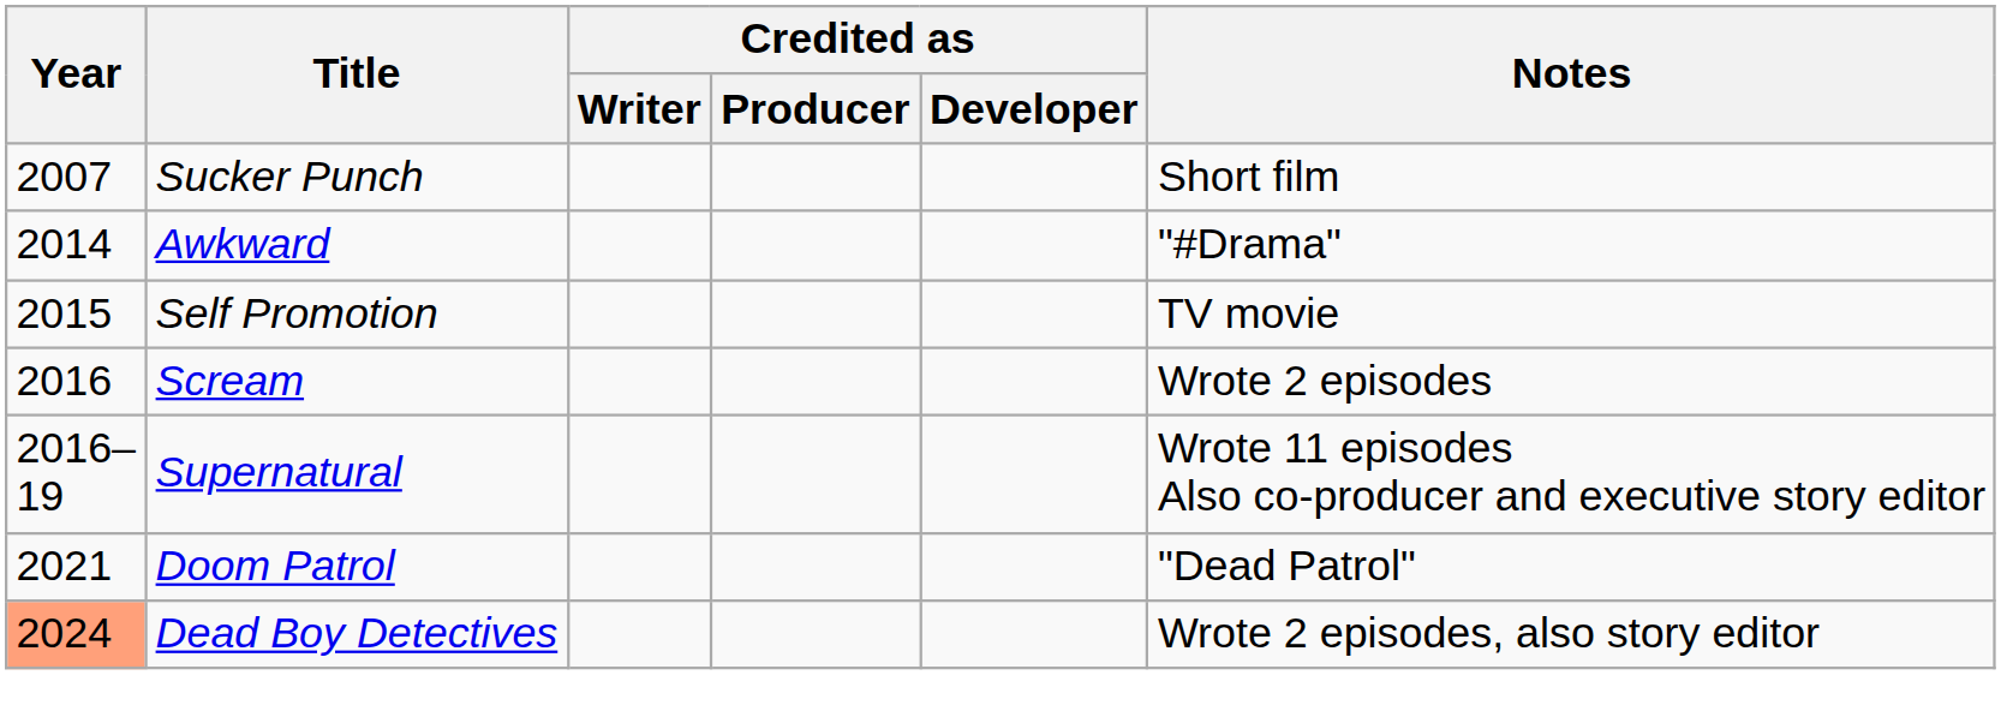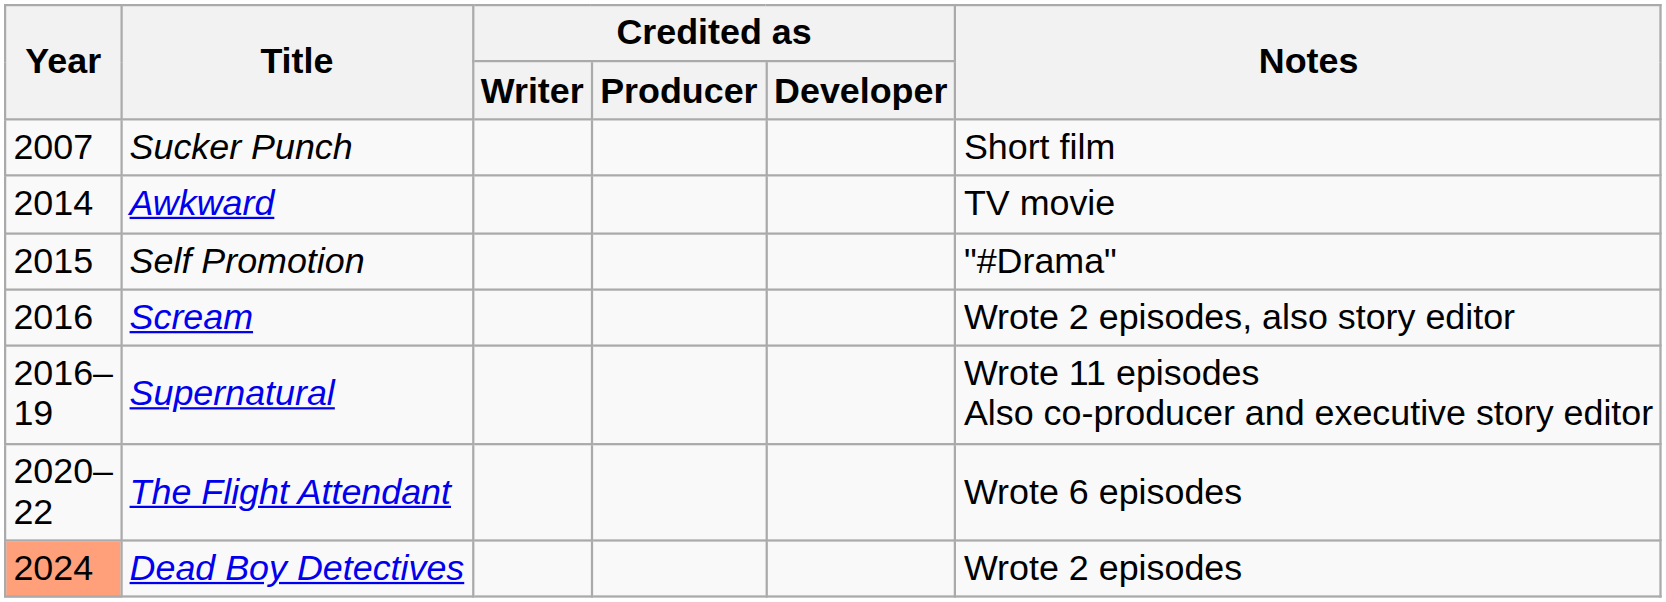 <table class="wikitable">
 <tr>
 <th rowspan="2" style="width:33px;">Year</th>
 <th rowspan="2">Title</th>
 <th colspan="3">Credited as</th>
 <th rowspan="2">Notes</th>
 </tr>
 <tr>
 <th>Writer</th>
 <th>Producer</th>
 <th>Developer</th>
 </tr>
 <tr>
 <td>2007</td>
 <td><em>Sucker Punch</em></td>
 <td></td>
 <td></td>
 <td></td>
 <td>Short film</td>
 </tr>
 <tr>
 <td>2014</td>
 <td><em><a href='#'>Awkward</a></em></td>
 <td></td>
 <td></td>
 <td></td>
-<td>"#Drama"</td>
+<td>TV movie</td>
 </tr>
 <tr>
 <td>2015</td>
 <td><em>Self Promotion</em></td>
 <td></td>
 <td></td>
 <td></td>
-<td>TV movie</td>
+<td>"#Drama"</td>
 </tr>
 <tr>
 <td>2016</td>
 <td><em><a href='#'>Scream</a></em></td>
 <td></td>
 <td></td>
 <td></td>
-<td>Wrote 2 episodes</td>
+<td>Wrote 2 episodes, also story editor</td>
 </tr>
 <tr>
 <td>2016–19</td>
 <td><em><a href='#'>Supernatural</a></em></td>
 <td></td>
 <td></td>
 <td></td>
 <td>Wrote 11 episodes<br>Also co-producer and executive story editor</td>
 </tr>
 <tr>
-<td>2021</td>
-<td><em><a href='#'>Doom Patrol</a></em></td>
+<td>2020–22</td>
+<td><em><a href='#'>The Flight Attendant</a></em></td>
 <td></td>
 <td></td>
 <td></td>
-<td>"Dead Patrol"</td>
+<td>Wrote 6 episodes</td>
 </tr>
 <tr>
 <td style="background: lightsalmon;">2024</td>
 <td><em><a href='#'>Dead Boy Detectives</a></em></td>
 <td></td>
 <td></td>
 <td></td>
-<td>Wrote 2 episodes, also story editor</td>
+<td>Wrote 2 episodes</td>
 </tr>
 </table>
